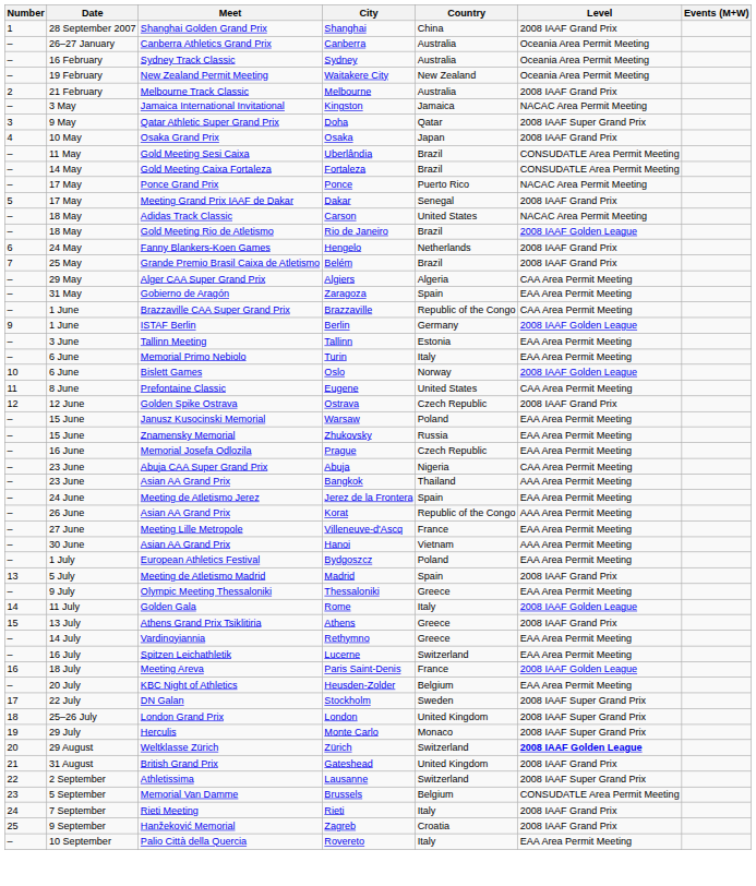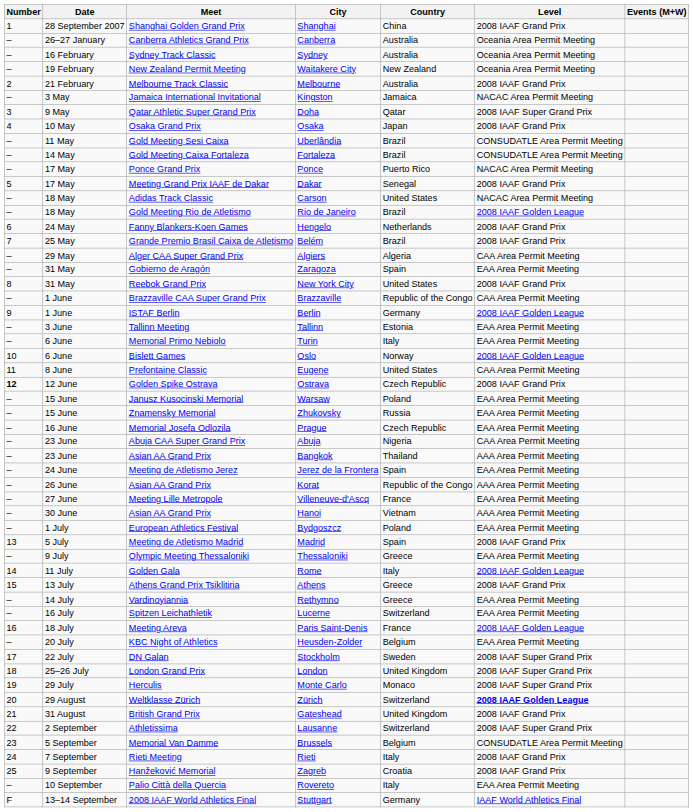 <table class="wikitable sortable" style="font-size: 90%">
 <tr>
 <th>Number</th>
 <th>Date</th>
 <th>Meet</th>
 <th>City</th>
 <th>Country</th>
 <th>Level</th>
 <th>Events (M+W)</th>
 </tr>
 <tr>
 <td>1</td>
 <td>28 September 2007</td>
 <td><a href='#'>Shanghai Golden Grand Prix</a></td>
 <td><a href='#'>Shanghai</a></td>
 <td>China</td>
 <td>2008 IAAF Grand Prix</td>
 <td></td>
 </tr>
 <tr>
 <td>–</td>
 <td>26–27 January</td>
 <td><a href='#'>Canberra Athletics Grand Prix</a></td>
 <td><a href='#'>Canberra</a></td>
 <td>Australia</td>
 <td>Oceania Area Permit Meeting</td>
 <td></td>
 </tr>
 <tr>
 <td>–</td>
 <td>16 February</td>
 <td><a href='#'>Sydney Track Classic</a></td>
 <td><a href='#'>Sydney</a></td>
 <td>Australia</td>
 <td>Oceania Area Permit Meeting</td>
 <td></td>
 </tr>
 <tr>
 <td>–</td>
 <td>19 February</td>
 <td><a href='#'>New Zealand Permit Meeting</a></td>
 <td><a href='#'>Waitakere City</a></td>
 <td>New Zealand</td>
 <td>Oceania Area Permit Meeting</td>
 <td></td>
 </tr>
 <tr>
 <td>2</td>
 <td>21 February</td>
 <td><a href='#'>Melbourne Track Classic</a></td>
 <td><a href='#'>Melbourne</a></td>
 <td>Australia</td>
 <td>2008 IAAF Grand Prix</td>
 <td></td>
 </tr>
 <tr>
 <td>–</td>
 <td>3 May</td>
 <td><a href='#'>Jamaica International Invitational</a></td>
 <td><a href='#'>Kingston</a></td>
 <td>Jamaica</td>
 <td>NACAC Area Permit Meeting</td>
 <td></td>
 </tr>
 <tr>
 <td>3</td>
 <td>9 May</td>
 <td><a href='#'>Qatar Athletic Super Grand Prix</a></td>
 <td><a href='#'>Doha</a></td>
 <td>Qatar</td>
 <td>2008 IAAF Super Grand Prix</td>
 <td></td>
 </tr>
 <tr>
 <td>4</td>
 <td>10 May</td>
 <td><a href='#'>Osaka Grand Prix</a></td>
 <td><a href='#'>Osaka</a></td>
 <td>Japan</td>
 <td>2008 IAAF Grand Prix</td>
 <td></td>
 </tr>
 <tr>
 <td>–</td>
 <td>11 May</td>
 <td><a href='#'>Gold Meeting Sesi Caixa</a></td>
 <td><a href='#'>Uberlândia</a></td>
 <td>Brazil</td>
 <td>CONSUDATLE Area Permit Meeting</td>
 <td></td>
 </tr>
 <tr>
 <td>–</td>
 <td>14 May</td>
 <td><a href='#'>Gold Meeting Caixa Fortaleza</a></td>
 <td><a href='#'>Fortaleza</a></td>
 <td>Brazil</td>
 <td>CONSUDATLE Area Permit Meeting</td>
 <td></td>
 </tr>
 <tr>
 <td>–</td>
 <td>17 May</td>
 <td><a href='#'>Ponce Grand Prix</a></td>
 <td><a href='#'>Ponce</a></td>
 <td>Puerto Rico</td>
 <td>NACAC Area Permit Meeting</td>
 <td></td>
 </tr>
 <tr>
 <td>5</td>
 <td>17 May</td>
 <td><a href='#'>Meeting Grand Prix IAAF de Dakar</a></td>
 <td><a href='#'>Dakar</a></td>
 <td>Senegal</td>
 <td>2008 IAAF Grand Prix</td>
 <td></td>
 </tr>
 <tr>
 <td>–</td>
 <td>18 May</td>
 <td><a href='#'>Adidas Track Classic</a></td>
 <td><a href='#'>Carson</a></td>
 <td>United States</td>
 <td>NACAC Area Permit Meeting</td>
 <td></td>
 </tr>
 <tr>
 <td>–</td>
 <td>18 May</td>
 <td><a href='#'>Gold Meeting Rio de Atletismo</a></td>
 <td><a href='#'>Rio de Janeiro</a></td>
 <td>Brazil</td>
 <td><a href='#'>2008 IAAF Golden League</a></td>
 <td></td>
 </tr>
 <tr>
 <td>6</td>
 <td>24 May</td>
 <td><a href='#'>Fanny Blankers-Koen Games</a></td>
 <td><a href='#'>Hengelo</a></td>
 <td>Netherlands</td>
 <td>2008 IAAF Grand Prix</td>
 <td></td>
 </tr>
 <tr>
 <td>7</td>
 <td>25 May</td>
 <td><a href='#'>Grande Premio Brasil Caixa de Atletismo</a></td>
 <td><a href='#'>Belém</a></td>
 <td>Brazil</td>
 <td>2008 IAAF Grand Prix</td>
 <td></td>
 </tr>
 <tr>
 <td>–</td>
 <td>29 May</td>
 <td><a href='#'>Alger CAA Super Grand Prix</a></td>
 <td><a href='#'>Algiers</a></td>
 <td>Algeria</td>
 <td>CAA Area Permit Meeting</td>
 <td></td>
 </tr>
 <tr>
 <td>–</td>
 <td>31 May</td>
 <td><a href='#'>Gobierno de Aragón</a></td>
 <td><a href='#'>Zaragoza</a></td>
 <td>Spain</td>
 <td>EAA Area Permit Meeting</td>
 <td></td>
 </tr>
 <tr>
+<td>8</td>
+<td>31 May</td>
+<td><a href='#'>Reebok Grand Prix</a></td>
+<td><a href='#'>New York City</a></td>
+<td>United States</td>
+<td>2008 IAAF Grand Prix</td>
+<td></td>
+</tr>
+<tr>
 <td>–</td>
 <td>1 June</td>
 <td><a href='#'>Brazzaville CAA Super Grand Prix</a></td>
 <td><a href='#'>Brazzaville</a></td>
 <td>Republic of the Congo</td>
 <td>CAA Area Permit Meeting</td>
 <td></td>
 </tr>
 <tr>
 <td>9</td>
 <td>1 June</td>
 <td><a href='#'>ISTAF Berlin</a></td>
 <td><a href='#'>Berlin</a></td>
 <td>Germany</td>
 <td><a href='#'>2008 IAAF Golden League</a></td>
 <td></td>
 </tr>
 <tr>
 <td>–</td>
 <td>3 June</td>
 <td><a href='#'>Tallinn Meeting</a></td>
 <td><a href='#'>Tallinn</a></td>
 <td>Estonia</td>
 <td>EAA Area Permit Meeting</td>
 <td></td>
 </tr>
 <tr>
 <td>–</td>
 <td>6 June</td>
 <td><a href='#'>Memorial Primo Nebiolo</a></td>
 <td><a href='#'>Turin</a></td>
 <td>Italy</td>
 <td>EAA Area Permit Meeting</td>
 <td></td>
 </tr>
 <tr>
 <td>10</td>
 <td>6 June</td>
 <td><a href='#'>Bislett Games</a></td>
 <td><a href='#'>Oslo</a></td>
 <td>Norway</td>
 <td><a href='#'>2008 IAAF Golden League</a></td>
 <td></td>
 </tr>
 <tr>
 <td>11</td>
 <td>8 June</td>
 <td><a href='#'>Prefontaine Classic</a></td>
 <td><a href='#'>Eugene</a></td>
 <td>United States</td>
 <td>CAA Area Permit Meeting</td>
 <td></td>
 </tr>
 <tr>
-<td>12</td>
+<td><strong>12</strong></td>
 <td>12 June</td>
 <td><a href='#'>Golden Spike Ostrava</a></td>
 <td><a href='#'>Ostrava</a></td>
 <td>Czech Republic</td>
 <td>2008 IAAF Grand Prix</td>
 <td></td>
 </tr>
 <tr>
 <td>–</td>
 <td>15 June</td>
 <td><a href='#'>Janusz Kusocinski Memorial</a></td>
 <td><a href='#'>Warsaw</a></td>
 <td>Poland</td>
 <td>EAA Area Permit Meeting</td>
 <td></td>
 </tr>
 <tr>
 <td>–</td>
 <td>15 June</td>
 <td><a href='#'>Znamensky Memorial</a></td>
 <td><a href='#'>Zhukovsky</a></td>
 <td>Russia</td>
 <td>EAA Area Permit Meeting</td>
 <td></td>
 </tr>
 <tr>
 <td>–</td>
 <td>16 June</td>
 <td><a href='#'>Memorial Josefa Odlozila</a></td>
 <td><a href='#'>Prague</a></td>
 <td>Czech Republic</td>
 <td>EAA Area Permit Meeting</td>
 <td></td>
 </tr>
 <tr>
 <td>–</td>
 <td>23 June</td>
 <td><a href='#'>Abuja CAA Super Grand Prix</a></td>
 <td><a href='#'>Abuja</a></td>
 <td>Nigeria</td>
 <td>CAA Area Permit Meeting</td>
 <td></td>
 </tr>
 <tr>
 <td>–</td>
 <td>23 June</td>
 <td><a href='#'>Asian AA Grand Prix</a></td>
 <td><a href='#'>Bangkok</a></td>
 <td>Thailand</td>
 <td>AAA Area Permit Meeting</td>
 <td></td>
 </tr>
 <tr>
 <td>–</td>
 <td>24 June</td>
 <td><a href='#'>Meeting de Atletismo Jerez</a></td>
 <td><a href='#'>Jerez de la Frontera</a></td>
 <td>Spain</td>
 <td>EAA Area Permit Meeting</td>
 <td></td>
 </tr>
 <tr>
 <td>–</td>
 <td>26 June</td>
 <td><a href='#'>Asian AA Grand Prix</a></td>
 <td><a href='#'>Korat</a></td>
 <td>Republic of the Congo</td>
 <td>AAA Area Permit Meeting</td>
 <td></td>
 </tr>
 <tr>
 <td>–</td>
 <td>27 June</td>
 <td><a href='#'>Meeting Lille Metropole</a></td>
 <td><a href='#'>Villeneuve-d'Ascq</a></td>
 <td>France</td>
 <td>EAA  Area Permit Meeting</td>
 <td></td>
 </tr>
 <tr>
 <td>–</td>
 <td>30 June</td>
 <td><a href='#'>Asian AA Grand Prix</a></td>
 <td><a href='#'>Hanoi</a></td>
 <td>Vietnam</td>
 <td>AAA Area Permit Meeting</td>
 <td></td>
 </tr>
 <tr>
 <td>–</td>
 <td>1 July</td>
 <td><a href='#'>European Athletics Festival</a></td>
 <td><a href='#'>Bydgoszcz</a></td>
 <td>Poland</td>
 <td>EAA Area Permit Meeting</td>
 <td></td>
 </tr>
 <tr>
 <td>13</td>
 <td>5 July</td>
 <td><a href='#'>Meeting de Atletismo Madrid</a></td>
 <td><a href='#'>Madrid</a></td>
 <td>Spain</td>
 <td>2008 IAAF Grand Prix</td>
 <td></td>
 </tr>
 <tr>
 <td>–</td>
 <td>9 July</td>
 <td><a href='#'>Olympic Meeting Thessaloniki</a></td>
 <td><a href='#'>Thessaloniki</a></td>
 <td>Greece</td>
 <td>EAA Area Permit Meeting</td>
 <td></td>
 </tr>
 <tr>
 <td>14</td>
 <td>11 July</td>
 <td><a href='#'>Golden Gala</a></td>
 <td><a href='#'>Rome</a></td>
 <td>Italy</td>
 <td><a href='#'>2008 IAAF Golden League</a></td>
 <td></td>
 </tr>
 <tr>
 <td>15</td>
 <td>13 July</td>
 <td><a href='#'>Athens Grand Prix Tsiklitiria</a></td>
 <td><a href='#'>Athens</a></td>
 <td>Greece</td>
 <td>2008 IAAF Grand Prix</td>
 <td></td>
 </tr>
 <tr>
 <td>–</td>
 <td>14 July</td>
 <td><a href='#'>Vardinoyiannia</a></td>
 <td><a href='#'>Rethymno</a></td>
 <td>Greece</td>
 <td>EAA Area Permit Meeting</td>
 <td></td>
 </tr>
 <tr>
 <td>–</td>
 <td>16 July</td>
 <td><a href='#'>Spitzen Leichathletik</a></td>
 <td><a href='#'>Lucerne</a></td>
 <td>Switzerland</td>
 <td>EAA Area Permit Meeting</td>
 <td></td>
 </tr>
 <tr>
 <td>16</td>
 <td>18 July</td>
 <td><a href='#'>Meeting Areva</a></td>
 <td><a href='#'>Paris Saint-Denis</a></td>
 <td>France</td>
 <td><a href='#'>2008 IAAF Golden League</a></td>
 <td></td>
 </tr>
 <tr>
 <td>–</td>
 <td>20 July</td>
 <td><a href='#'>KBC Night of Athletics</a></td>
 <td><a href='#'>Heusden-Zolder</a></td>
 <td>Belgium</td>
 <td>EAA Area Permit Meeting</td>
 <td></td>
 </tr>
 <tr>
 <td>17</td>
 <td>22 July</td>
 <td><a href='#'>DN Galan</a></td>
 <td><a href='#'>Stockholm</a></td>
 <td>Sweden</td>
 <td>2008 IAAF Super Grand Prix</td>
 <td></td>
 </tr>
 <tr>
 <td>18</td>
 <td>25–26 July</td>
 <td><a href='#'>London Grand Prix</a></td>
 <td><a href='#'>London</a></td>
 <td>United Kingdom</td>
 <td>2008 IAAF Super Grand Prix</td>
 <td></td>
 </tr>
 <tr>
 <td>19</td>
 <td>29 July</td>
 <td><a href='#'>Herculis</a></td>
 <td><a href='#'>Monte Carlo</a></td>
 <td>Monaco</td>
 <td>2008 IAAF Super Grand Prix</td>
 <td></td>
 </tr>
 <tr>
 <td>20</td>
 <td>29 August</td>
 <td><a href='#'>Weltklasse Zürich</a></td>
 <td><a href='#'>Zürich</a></td>
 <td>Switzerland</td>
 <td><strong><a href='#'>2008 IAAF Golden League</a></strong></td>
 <td></td>
 </tr>
 <tr>
 <td>21</td>
 <td>31 August</td>
 <td><a href='#'>British Grand Prix</a></td>
 <td><a href='#'>Gateshead</a></td>
 <td>United Kingdom</td>
 <td>2008 IAAF Grand Prix</td>
 <td></td>
 </tr>
 <tr>
 <td>22</td>
 <td>2 September</td>
 <td><a href='#'>Athletissima</a></td>
 <td><a href='#'>Lausanne</a></td>
 <td>Switzerland</td>
 <td>2008 IAAF Super Grand Prix</td>
 <td></td>
 </tr>
 <tr>
 <td>23</td>
 <td>5 September</td>
 <td><a href='#'>Memorial Van Damme</a></td>
 <td><a href='#'>Brussels</a></td>
 <td>Belgium</td>
 <td>CONSUDATLE Area Permit Meeting</td>
 <td></td>
 </tr>
 <tr>
 <td>24</td>
 <td>7 September</td>
 <td><a href='#'>Rieti Meeting</a></td>
 <td><a href='#'>Rieti</a></td>
 <td>Italy</td>
 <td>2008 IAAF Grand Prix</td>
 <td></td>
 </tr>
 <tr>
 <td>25</td>
 <td>9 September</td>
 <td><a href='#'>Hanžeković Memorial</a></td>
 <td><a href='#'>Zagreb</a></td>
 <td>Croatia</td>
 <td>2008 IAAF Grand Prix</td>
 <td></td>
 </tr>
 <tr>
 <td>–</td>
 <td>10 September</td>
 <td><a href='#'>Palio Città della Quercia</a></td>
 <td><a href='#'>Rovereto</a></td>
 <td>Italy</td>
 <td>EAA Area Permit Meeting</td>
 <td></td>
 </tr>
+<tr>
+<td>F</td>
+<td>13–14 September</td>
+<td><a href='#'>2008 IAAF World Athletics Final</a></td>
+<td><a href='#'>Stuttgart</a></td>
+<td>Germany</td>
+<td><a href='#'>IAAF World Athletics Final</a></td>
+<td></td>
+</tr>
 </table>
